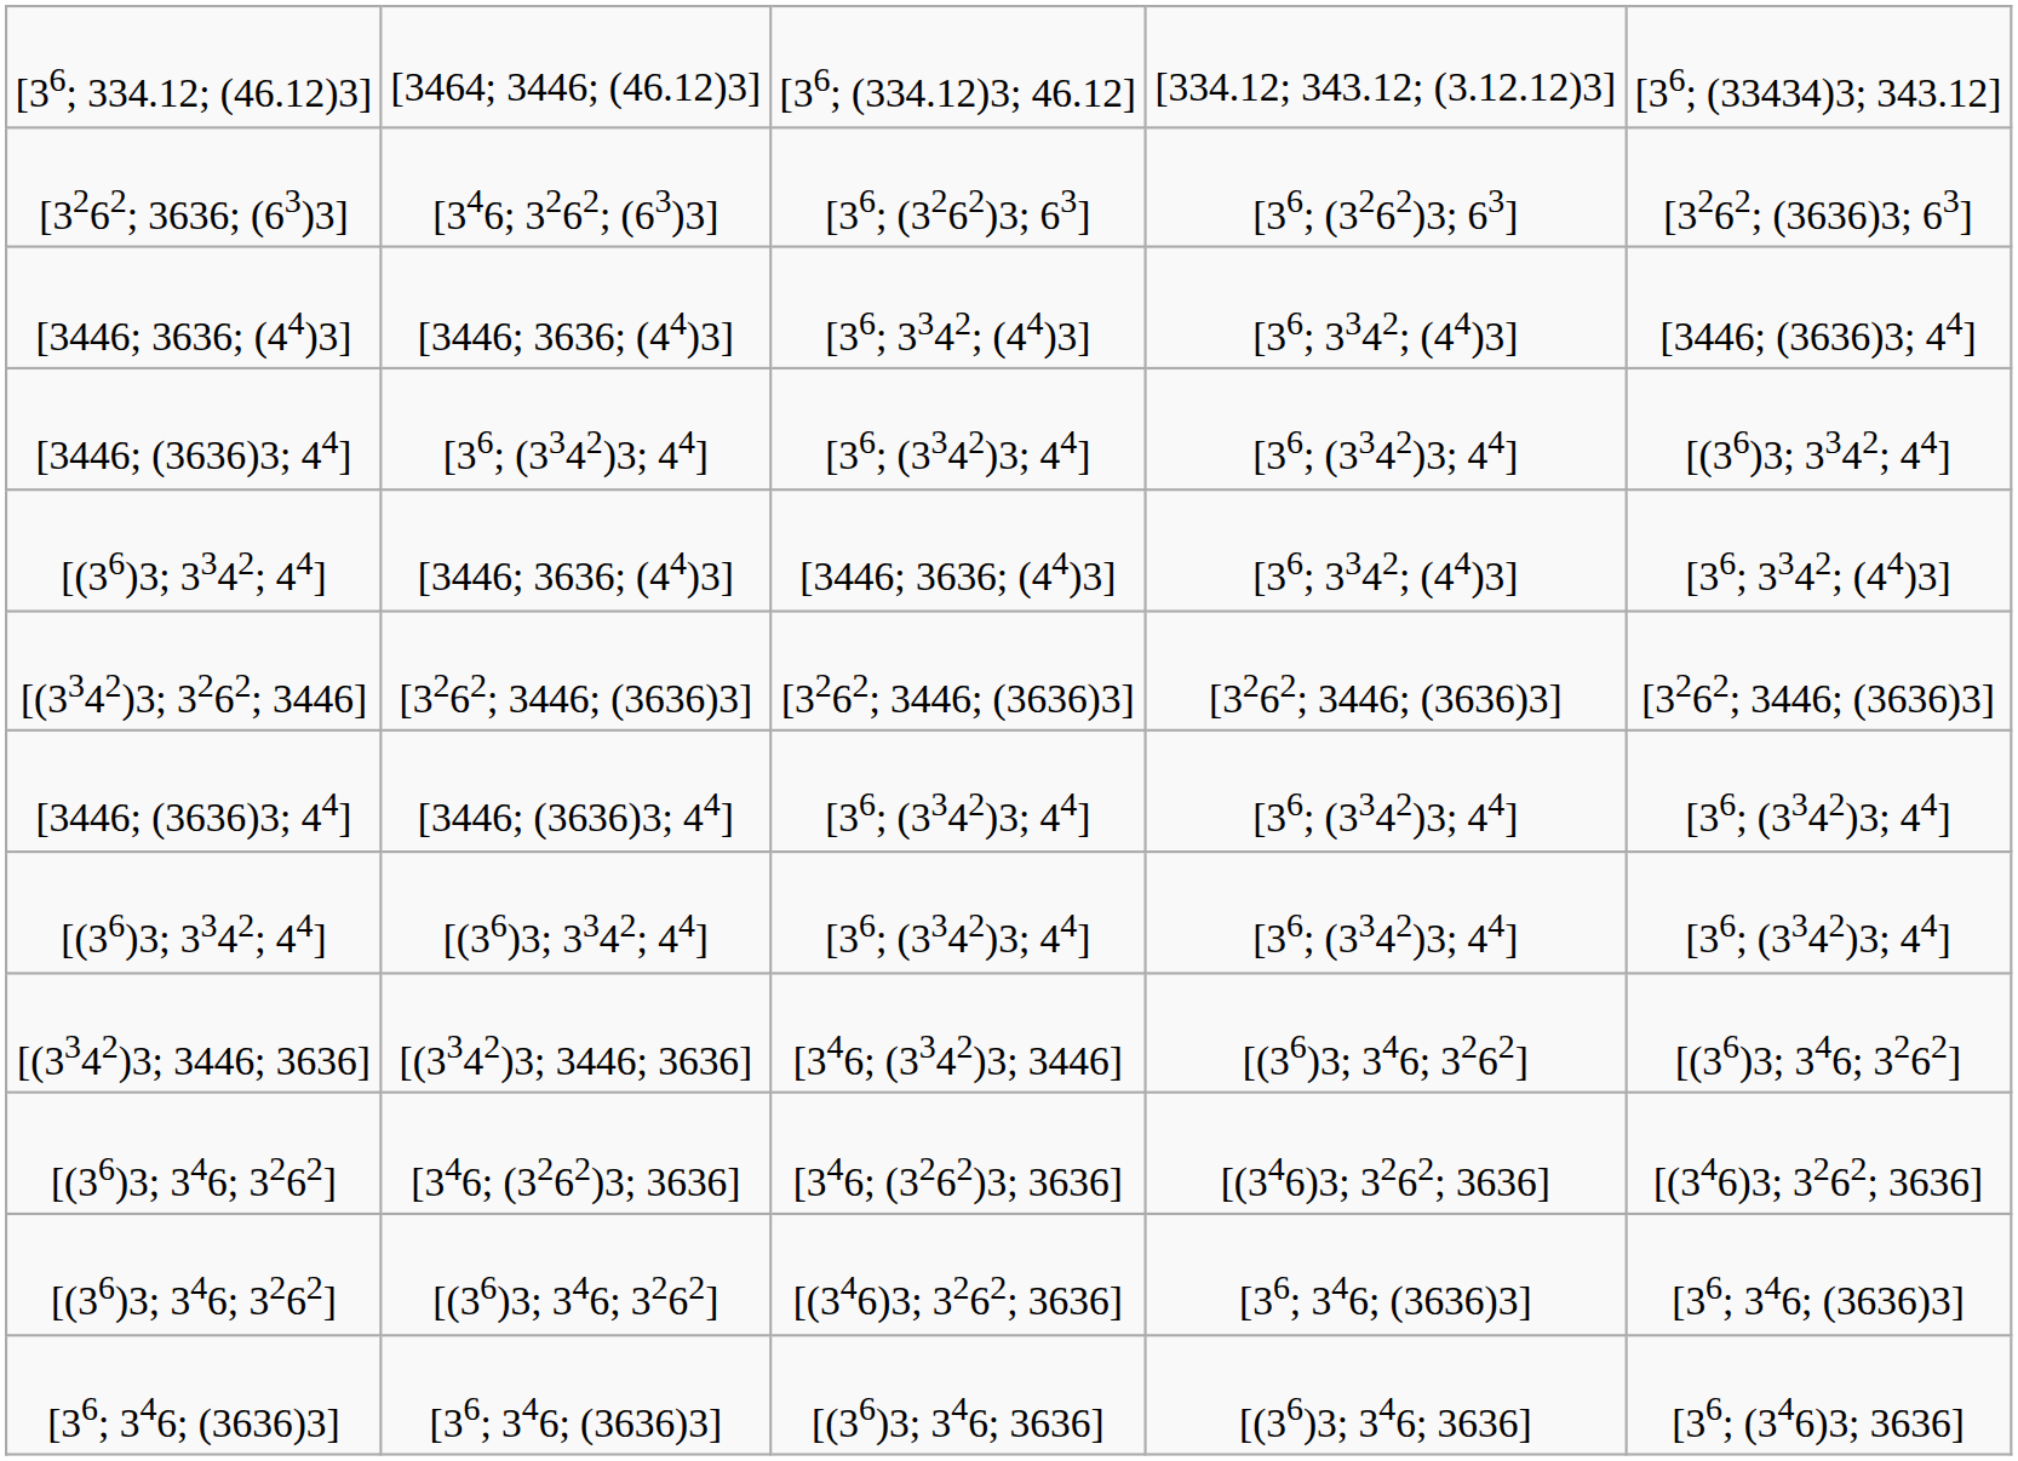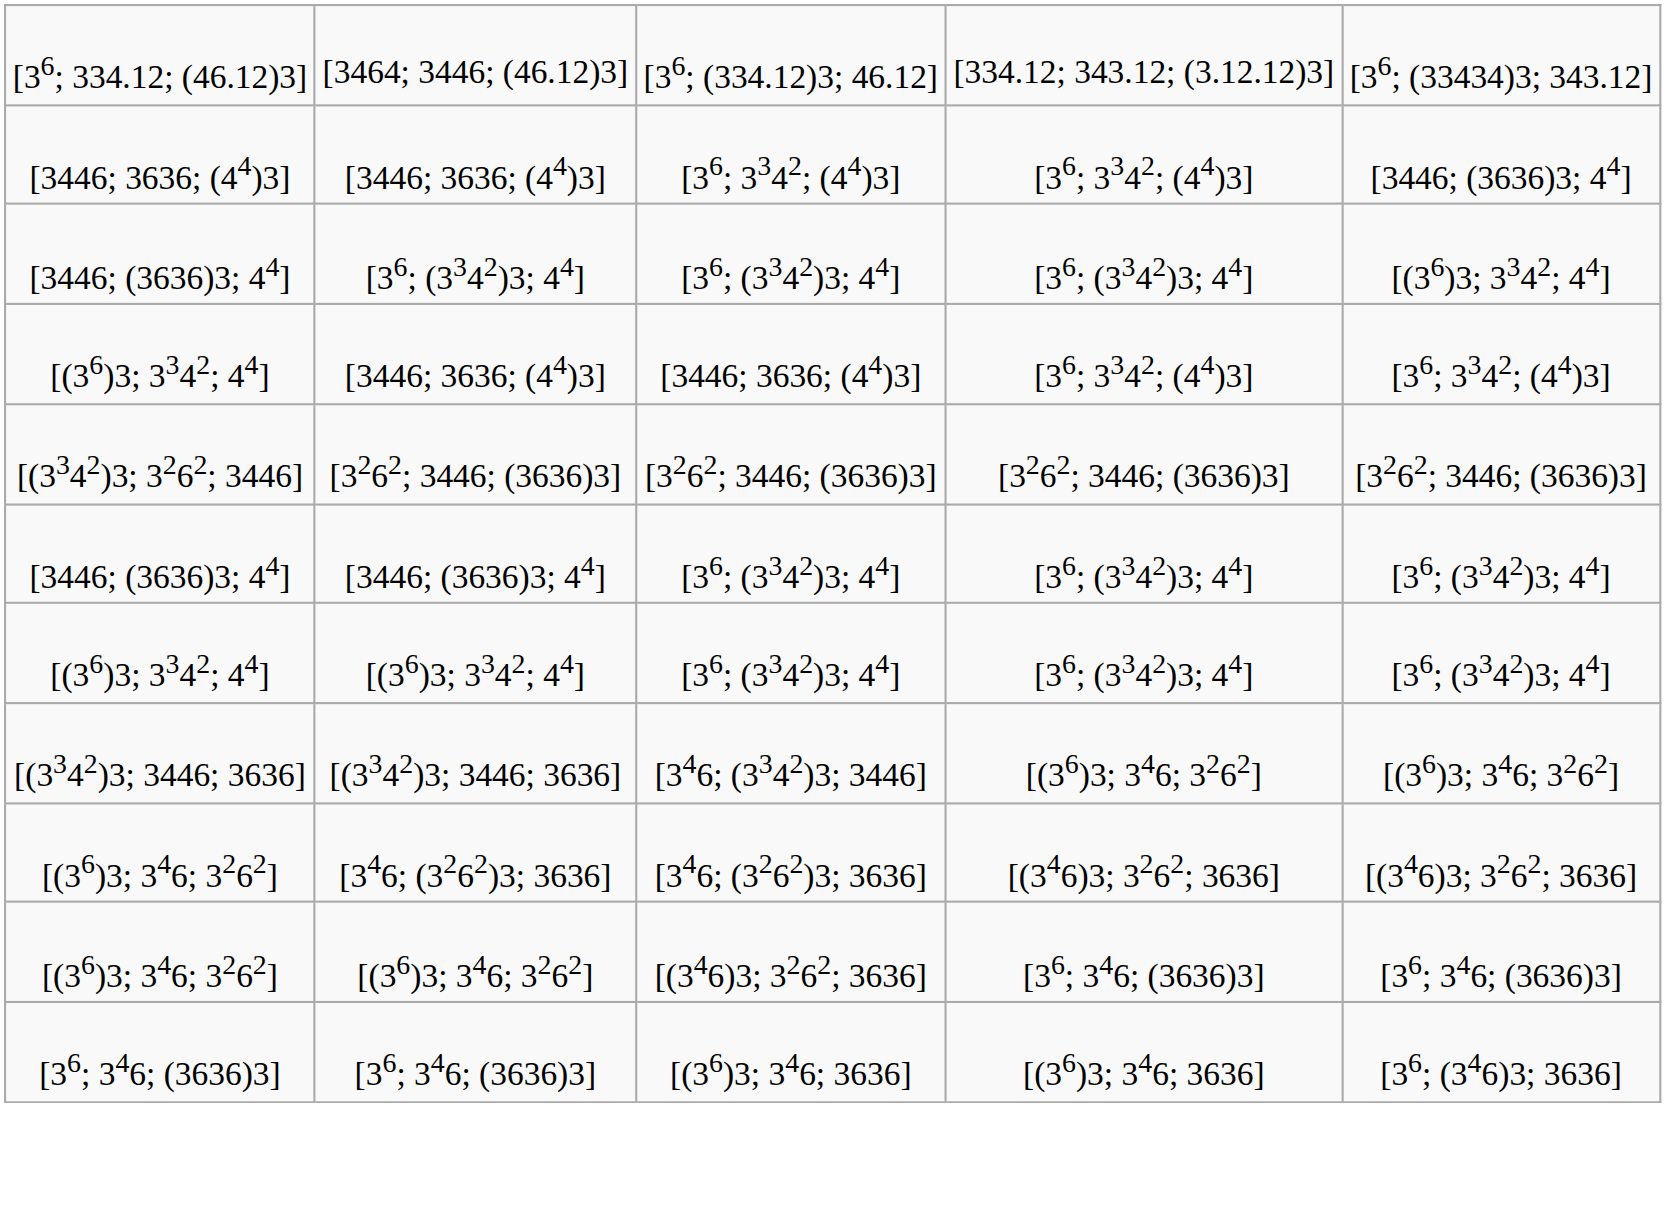 <table class=wikitable>
 <tr align=center>
 <td><br>[3<sup>6</sup>; 334.12; (46.12)3]</td>
 <td><br>[3464; 3446; (46.12)3]</td>
 <td><br>[3<sup>6</sup>; (334.12)3; 46.12]</td>
 <td><br>[334.12; 343.12; (3.12.12)3]</td>
 <td><br>[3<sup>6</sup>; (33434)3; 343.12]</td>
-</tr>
-<tr align=center>
-<td><br>[3<sup>2</sup>6<sup>2</sup>; 3636; (6<sup>3</sup>)3]</td>
-<td><br>[3<sup>4</sup>6; 3<sup>2</sup>6<sup>2</sup>; (6<sup>3</sup>)3]</td>
-<td><br>[3<sup>6</sup>; (3<sup>2</sup>6<sup>2</sup>)3; 6<sup>3</sup>]</td>
-<td><br>[3<sup>6</sup>; (3<sup>2</sup>6<sup>2</sup>)3; 6<sup>3</sup>]</td>
-<td><br>[3<sup>2</sup>6<sup>2</sup>; (3636)3; 6<sup>3</sup>]</td>
 </tr>
 <tr align=center>
 <td><br>[3446; 3636; (4<sup>4</sup>)3]</td>
 <td><br>[3446; 3636; (4<sup>4</sup>)3]</td>
 <td><br>[3<sup>6</sup>; 3<sup>3</sup>4<sup>2</sup>; (4<sup>4</sup>)3]</td>
 <td><br>[3<sup>6</sup>; 3<sup>3</sup>4<sup>2</sup>; (4<sup>4</sup>)3]</td>
 <td><br>[3446; (3636)3; 4<sup>4</sup>]</td>
 </tr>
 <tr align=center>
 <td><br>[3446; (3636)3; 4<sup>4</sup>]</td>
 <td><br>[3<sup>6</sup>; (3<sup>3</sup>4<sup>2</sup>)3; 4<sup>4</sup>]</td>
 <td><br>[3<sup>6</sup>; (3<sup>3</sup>4<sup>2</sup>)3; 4<sup>4</sup>]</td>
 <td><br>[3<sup>6</sup>; (3<sup>3</sup>4<sup>2</sup>)3; 4<sup>4</sup>]</td>
 <td><br>[(3<sup>6</sup>)3; 3<sup>3</sup>4<sup>2</sup>; 4<sup>4</sup>]</td>
 </tr>
 <tr align=center>
 <td><br>[(3<sup>6</sup>)3; 3<sup>3</sup>4<sup>2</sup>; 4<sup>4</sup>]</td>
 <td><br>[3446; 3636; (4<sup>4</sup>)3]</td>
 <td><br>[3446; 3636; (4<sup>4</sup>)3]</td>
 <td><br>[3<sup>6</sup>; 3<sup>3</sup>4<sup>2</sup>; (4<sup>4</sup>)3]</td>
 <td><br>[3<sup>6</sup>; 3<sup>3</sup>4<sup>2</sup>; (4<sup>4</sup>)3]</td>
 </tr>
 <tr align=center>
 <td><br>[(3<sup>3</sup>4<sup>2</sup>)3; 3<sup>2</sup>6<sup>2</sup>; 3446]</td>
 <td><br>[3<sup>2</sup>6<sup>2</sup>; 3446; (3636)3]</td>
 <td><br>[3<sup>2</sup>6<sup>2</sup>; 3446; (3636)3]</td>
 <td><br>[3<sup>2</sup>6<sup>2</sup>; 3446; (3636)3]</td>
 <td><br>[3<sup>2</sup>6<sup>2</sup>; 3446; (3636)3]</td>
 </tr>
 <tr align=center>
 <td><br>[3446; (3636)3; 4<sup>4</sup>]</td>
 <td><br>[3446; (3636)3; 4<sup>4</sup>]</td>
 <td><br>[3<sup>6</sup>; (3<sup>3</sup>4<sup>2</sup>)3; 4<sup>4</sup>]</td>
 <td><br>[3<sup>6</sup>; (3<sup>3</sup>4<sup>2</sup>)3; 4<sup>4</sup>]</td>
 <td><br>[3<sup>6</sup>; (3<sup>3</sup>4<sup>2</sup>)3; 4<sup>4</sup>]</td>
 </tr>
 <tr align=center>
 <td><br>[(3<sup>6</sup>)3; 3<sup>3</sup>4<sup>2</sup>; 4<sup>4</sup>]</td>
 <td><br>[(3<sup>6</sup>)3; 3<sup>3</sup>4<sup>2</sup>; 4<sup>4</sup>]</td>
 <td><br>[3<sup>6</sup>; (3<sup>3</sup>4<sup>2</sup>)3; 4<sup>4</sup>]</td>
 <td><br>[3<sup>6</sup>; (3<sup>3</sup>4<sup>2</sup>)3; 4<sup>4</sup>]</td>
 <td><br>[3<sup>6</sup>; (3<sup>3</sup>4<sup>2</sup>)3; 4<sup>4</sup>]</td>
 </tr>
 <tr align=center>
 <td><br>[(3<sup>3</sup>4<sup>2</sup>)3; 3446; 3636]</td>
 <td><br>[(3<sup>3</sup>4<sup>2</sup>)3; 3446; 3636]</td>
 <td><br>[3<sup>4</sup>6; (3<sup>3</sup>4<sup>2</sup>)3; 3446]</td>
 <td><br>[(3<sup>6</sup>)3; 3<sup>4</sup>6; 3<sup>2</sup>6<sup>2</sup>]</td>
 <td><br>[(3<sup>6</sup>)3; 3<sup>4</sup>6; 3<sup>2</sup>6<sup>2</sup>]</td>
 </tr>
 <tr align=center>
 <td><br>[(3<sup>6</sup>)3; 3<sup>4</sup>6; 3<sup>2</sup>6<sup>2</sup>]</td>
 <td><br>[3<sup>4</sup>6; (3<sup>2</sup>6<sup>2</sup>)3; 3636]</td>
 <td><br>[3<sup>4</sup>6; (3<sup>2</sup>6<sup>2</sup>)3; 3636]</td>
 <td><br>[(3<sup>4</sup>6)3; 3<sup>2</sup>6<sup>2</sup>; 3636]</td>
 <td><br>[(3<sup>4</sup>6)3; 3<sup>2</sup>6<sup>2</sup>; 3636]</td>
 </tr>
 <tr align=center>
 <td><br>[(3<sup>6</sup>)3; 3<sup>4</sup>6; 3<sup>2</sup>6<sup>2</sup>]</td>
 <td><br>[(3<sup>6</sup>)3; 3<sup>4</sup>6; 3<sup>2</sup>6<sup>2</sup>]</td>
 <td><br>[(3<sup>4</sup>6)3; 3<sup>2</sup>6<sup>2</sup>; 3636]</td>
 <td><br>[3<sup>6</sup>; 3<sup>4</sup>6; (3636)3]</td>
 <td><br>[3<sup>6</sup>; 3<sup>4</sup>6; (3636)3]</td>
 </tr>
 <tr align=center>
 <td><br>[3<sup>6</sup>; 3<sup>4</sup>6; (3636)3]</td>
 <td><br>[3<sup>6</sup>; 3<sup>4</sup>6; (3636)3]</td>
 <td><br>[(3<sup>6</sup>)3; 3<sup>4</sup>6; 3636]</td>
 <td><br>[(3<sup>6</sup>)3; 3<sup>4</sup>6; 3636]</td>
 <td><br>[3<sup>6</sup>; (3<sup>4</sup>6)3; 3636]</td>
 </tr>
 </table>
